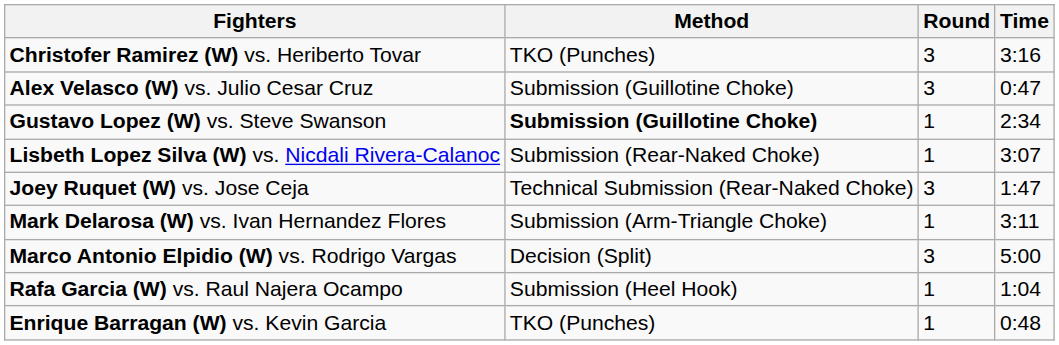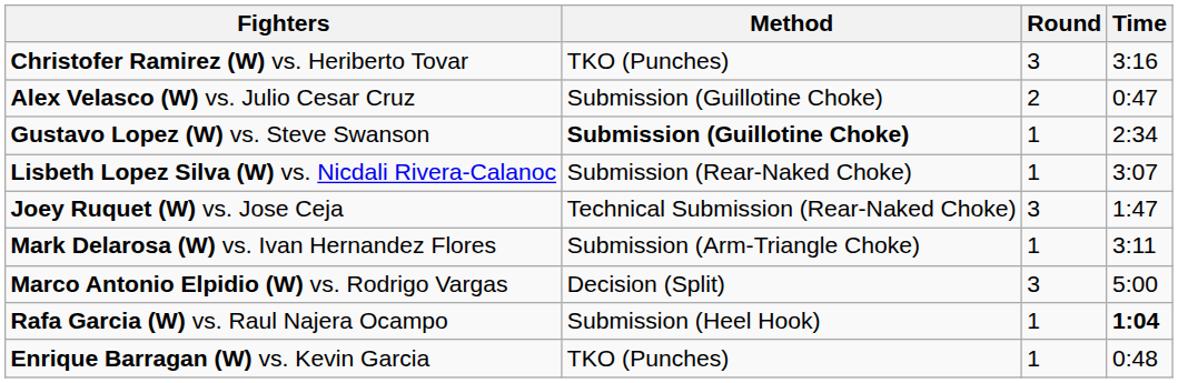 <table class="wikitable">
 <tr>
 <th>Fighters</th>
 <th>Method</th>
 <th>Round</th>
 <th>Time</th>
 </tr>
 <tr>
 <td><strong>Christofer Ramirez (W)</strong> vs. Heriberto Tovar</td>
 <td>TKO (Punches)</td>
 <td>3</td>
 <td>3:16</td>
 </tr>
 <tr>
 <td><strong>Alex Velasco (W)</strong> vs. Julio Cesar Cruz</td>
 <td>Submission (Guillotine Choke)</td>
-<td>3</td>
+<td>2</td>
 <td>0:47</td>
 </tr>
 <tr>
 <td><strong>Gustavo Lopez (W)</strong> vs. Steve Swanson</td>
 <td><strong>Submission (Guillotine Choke)</strong></td>
 <td>1</td>
 <td>2:34</td>
 </tr>
 <tr>
 <td><strong>Lisbeth Lopez Silva (W)</strong> vs. <a href='#'>Nicdali Rivera-Calanoc</a></td>
 <td>Submission (Rear-Naked Choke)</td>
 <td>1</td>
 <td>3:07</td>
 </tr>
 <tr>
 <td><strong>Joey Ruquet (W)</strong> vs. Jose Ceja</td>
 <td>Technical Submission (Rear-Naked Choke)</td>
 <td>3</td>
 <td>1:47</td>
 </tr>
 <tr>
 <td><strong>Mark Delarosa (W)</strong> vs. Ivan Hernandez Flores</td>
 <td>Submission (Arm-Triangle Choke)</td>
 <td>1</td>
 <td>3:11</td>
 </tr>
 <tr>
 <td><strong>Marco Antonio Elpidio (W)</strong> vs. Rodrigo Vargas</td>
 <td>Decision (Split)</td>
 <td>3</td>
 <td>5:00</td>
 </tr>
 <tr>
 <td><strong>Rafa Garcia (W)</strong> vs. Raul Najera Ocampo</td>
 <td>Submission (Heel Hook)</td>
 <td>1</td>
-<td>1:04</td>
+<td><strong>1:04</strong></td>
 </tr>
 <tr>
 <td><strong>Enrique Barragan (W)</strong> vs. Kevin Garcia</td>
 <td>TKO (Punches)</td>
 <td>1</td>
 <td>0:48</td>
 </tr>
 </table>
